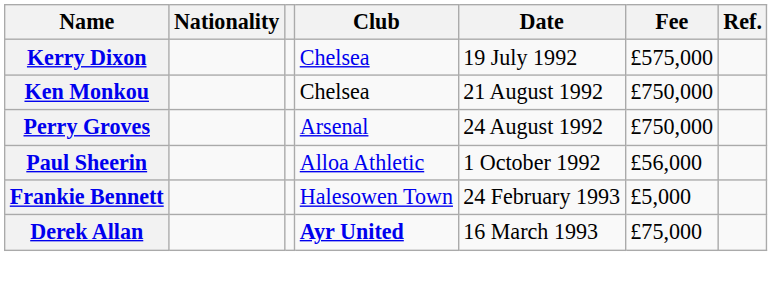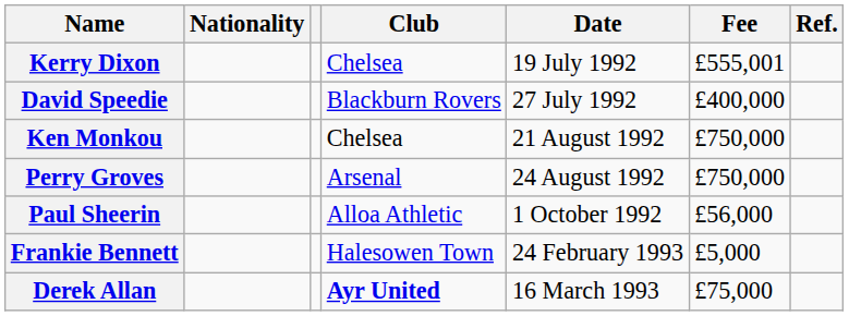 <table class="wikitable plainrowheaders">
 <tr>
 <th scope="col">Name</th>
 <th scope="col">Nationality</th>
 <th scope="col"></th>
 <th scope="col">Club</th>
 <th scope="col">Date</th>
 <th scope="col">Fee</th>
 <th scope="col">Ref.</th>
 </tr>
 <tr>
 <th scope="row"><a href='#'>Kerry Dixon</a></th>
 <td></td>
 <td align="center"></td>
 <td> <a href='#'>Chelsea</a></td>
 <td>19 July 1992</td>
-<td>£575,000</td>
+<td>£555,001</td>
+<td align="center"></td>
+</tr>
+<tr>
+<th scope="row"><a href='#'>David Speedie</a></th>
+<td></td>
+<td align="center"></td>
+<td> <a href='#'>Blackburn Rovers</a></td>
+<td>27 July 1992</td>
+<td>£400,000</td>
 <td align="center"></td>
 </tr>
 <tr>
 <th scope="row"><a href='#'>Ken Monkou</a></th>
 <td></td>
 <td align="center"></td>
 <td> Chelsea</td>
 <td>21 August 1992</td>
 <td>£750,000</td>
 <td align="center"></td>
 </tr>
 <tr>
 <th scope="row"><a href='#'>Perry Groves</a></th>
 <td></td>
 <td align="center"></td>
 <td> <a href='#'>Arsenal</a></td>
 <td>24 August 1992</td>
 <td>£750,000</td>
 <td align="center"></td>
 </tr>
 <tr>
 <th scope="row"><a href='#'>Paul Sheerin</a></th>
 <td></td>
 <td align="center"></td>
 <td> <a href='#'>Alloa Athletic</a></td>
 <td>1 October 1992</td>
 <td>£56,000</td>
 <td align="center"></td>
 </tr>
 <tr>
 <th scope="row"><a href='#'>Frankie Bennett</a></th>
 <td></td>
 <td align="center"></td>
 <td> <a href='#'>Halesowen Town</a></td>
 <td>24 February 1993</td>
 <td>£5,000</td>
 <td align="center"></td>
 </tr>
 <tr>
 <th scope="row"><a href='#'>Derek Allan</a></th>
 <td></td>
 <td align="center"></td>
 <td><strong> <a href='#'>Ayr United</a></strong></td>
 <td>16 March 1993</td>
 <td>£75,000</td>
 <td align="center"></td>
 </tr>
 </table>
